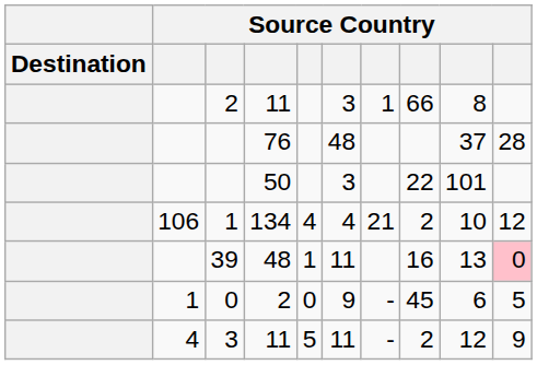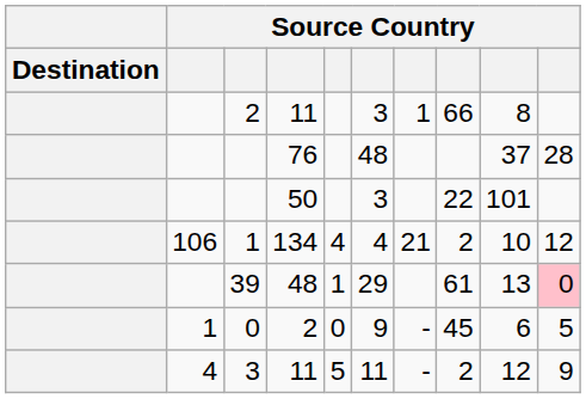 <table class="wikitable" style="text-align: right; height: 200px;">
 <tr>
 <th></th>
 <th colspan="9" scope="col">Source Country</th>
 </tr>
 <tr>
 <th scope="col">Destination</th>
 <th scope="col"></th>
 <th scope="col"></th>
 <th scope="col"></th>
 <th scope="col"></th>
 <th scope="col"></th>
 <th scope="col"></th>
 <th scope="col"></th>
 <th scope="col"></th>
 <th scope="col"></th>
 </tr>
 <tr>
 <th scope="row"></th>
 <td></td>
 <td>2</td>
 <td>11</td>
 <td></td>
 <td>3</td>
 <td>1</td>
 <td>66</td>
 <td>8</td>
 <td></td>
 </tr>
 <tr>
 <th scope="row"></th>
 <td></td>
 <td></td>
 <td>76</td>
 <td></td>
 <td>48</td>
 <td></td>
 <td></td>
 <td>37</td>
 <td>28</td>
 </tr>
 <tr>
 <th scope="row"></th>
 <td></td>
 <td></td>
 <td>50</td>
 <td></td>
 <td>3</td>
 <td></td>
 <td>22</td>
 <td>101</td>
 <td></td>
 </tr>
 <tr>
 <th scope="row"></th>
 <td>106</td>
 <td>1</td>
 <td>134</td>
 <td>4</td>
 <td>4</td>
 <td>21</td>
 <td>2</td>
 <td>10</td>
 <td>12</td>
 </tr>
 <tr>
 <th scope="row"></th>
 <td></td>
 <td>39</td>
 <td>48</td>
 <td>1</td>
-<td>11</td>
+<td>29</td>
 <td></td>
-<td>16</td>
+<td>61</td>
 <td>13</td>
 <td style="background: pink;">0</td>
 </tr>
 <tr>
 <th scope="row"></th>
 <td>1</td>
 <td>0</td>
 <td>2</td>
 <td>0</td>
 <td>9</td>
 <td>-</td>
 <td>45</td>
 <td>6</td>
 <td>5</td>
 </tr>
 <tr>
 <th scope="row"></th>
 <td>4</td>
 <td>3</td>
 <td>11</td>
 <td>5</td>
 <td>11</td>
 <td>-</td>
 <td>2</td>
 <td>12</td>
 <td>9</td>
 </tr>
 </table>
